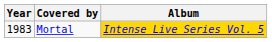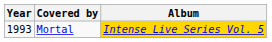 <table class="wikitable">
 <tr>
 <th>Year</th>
 <th>Covered by</th>
 <th>Album</th>
 </tr>
 <tr>
-<td>1983</td>
+<td>1993</td>
 <td><a href='#'>Mortal</a></td>
 <td style="background: gold;"><em><a href='#'>Intense Live Series Vol. 5</a></em></td>
 </tr>
 </table>
